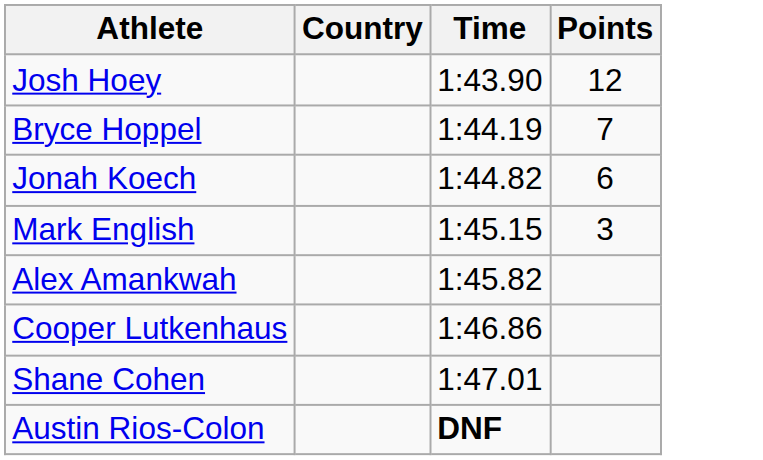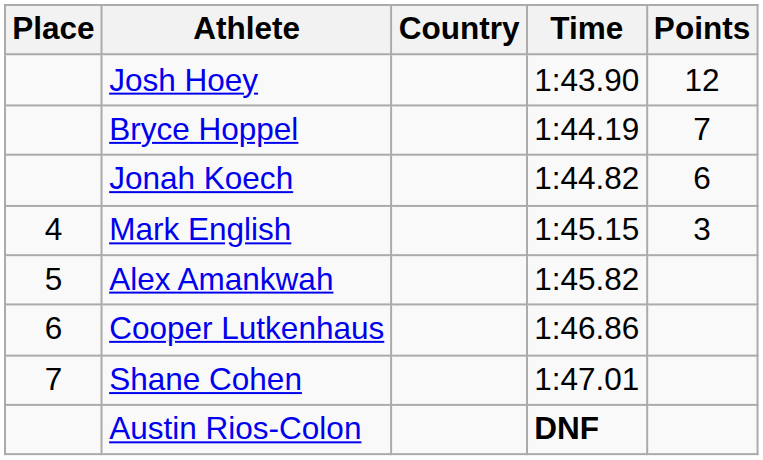 <table class="wikitable">
 <tr>
+<th>Place</th>
 <th>Athlete</th>
 <th>Country</th>
 <th>Time</th>
 <th>Points</th>
 </tr>
 <tr>
+<td align=center></td>
 <td><a href='#'>Josh Hoey</a></td>
 <td></td>
 <td>1:43.90</td>
 <td align=center>12</td>
 </tr>
 <tr>
+<td align=center></td>
 <td><a href='#'>Bryce Hoppel</a></td>
 <td></td>
 <td>1:44.19</td>
 <td align=center>7</td>
 </tr>
 <tr>
+<td align=center></td>
 <td><a href='#'>Jonah Koech</a></td>
 <td></td>
 <td>1:44.82</td>
 <td align=center>6</td>
 </tr>
 <tr>
+<td align=center>4</td>
 <td><a href='#'>Mark English</a></td>
 <td></td>
 <td>1:45.15</td>
 <td align=center>3</td>
 </tr>
 <tr>
+<td align=center>5</td>
 <td><a href='#'>Alex Amankwah</a></td>
 <td></td>
 <td>1:45.82</td>
 <td align=center></td>
 </tr>
 <tr>
+<td align=center>6</td>
 <td><a href='#'>Cooper Lutkenhaus</a></td>
 <td></td>
 <td>1:46.86</td>
 <td align=center></td>
 </tr>
 <tr>
+<td align=center>7</td>
 <td><a href='#'>Shane Cohen</a></td>
 <td></td>
 <td>1:47.01</td>
 <td align=center></td>
 </tr>
 <tr>
+<td align=center></td>
 <td><a href='#'>Austin Rios-Colon</a></td>
 <td></td>
 <td><strong>DNF</strong></td>
 <td align=center></td>
 </tr>
 </table>
